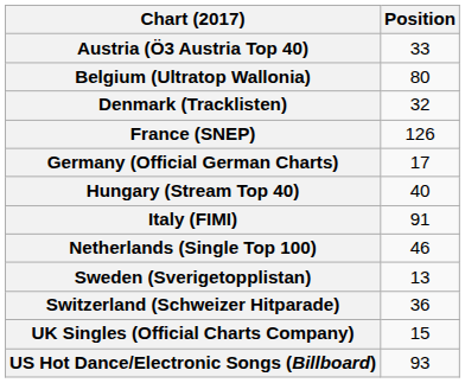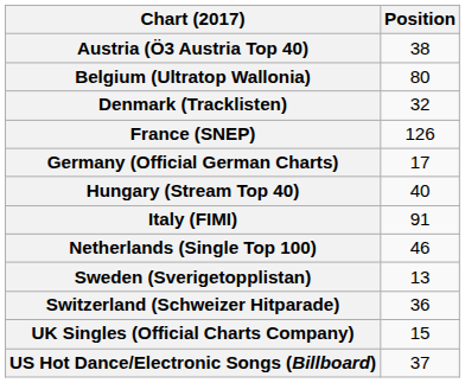 <table class="wikitable sortable plainrowheaders" style="text-align:center">
 <tr>
 <th scope="col">Chart (2017)</th>
 <th scope="col">Position</th>
 </tr>
 <tr>
 <th scope="row">Austria (Ö3 Austria Top 40)</th>
-<td>33</td>
+<td>38</td>
 </tr>
 <tr>
 <th scope="row">Belgium (Ultratop Wallonia)</th>
 <td>80</td>
 </tr>
 <tr>
 <th scope="row">Denmark (Tracklisten)</th>
 <td>32</td>
 </tr>
 <tr>
 <th scope="row">France (SNEP)</th>
 <td>126</td>
 </tr>
 <tr>
 <th scope="row">Germany (Official German Charts)</th>
 <td>17</td>
 </tr>
 <tr>
 <th scope="row">Hungary (Stream Top 40)</th>
 <td>40</td>
 </tr>
 <tr>
 <th scope="row">Italy (FIMI)</th>
 <td>91</td>
 </tr>
 <tr>
 <th scope="row">Netherlands (Single Top 100)</th>
 <td>46</td>
 </tr>
 <tr>
 <th scope="row">Sweden (Sverigetopplistan)</th>
 <td>13</td>
 </tr>
 <tr>
 <th scope="row">Switzerland (Schweizer Hitparade)</th>
 <td>36</td>
 </tr>
 <tr>
 <th scope="row">UK Singles (Official Charts Company)</th>
 <td>15</td>
 </tr>
 <tr>
 <th scope="row">US Hot Dance/Electronic Songs (<em>Billboard</em>)</th>
-<td>93</td>
+<td>37</td>
 </tr>
 </table>
